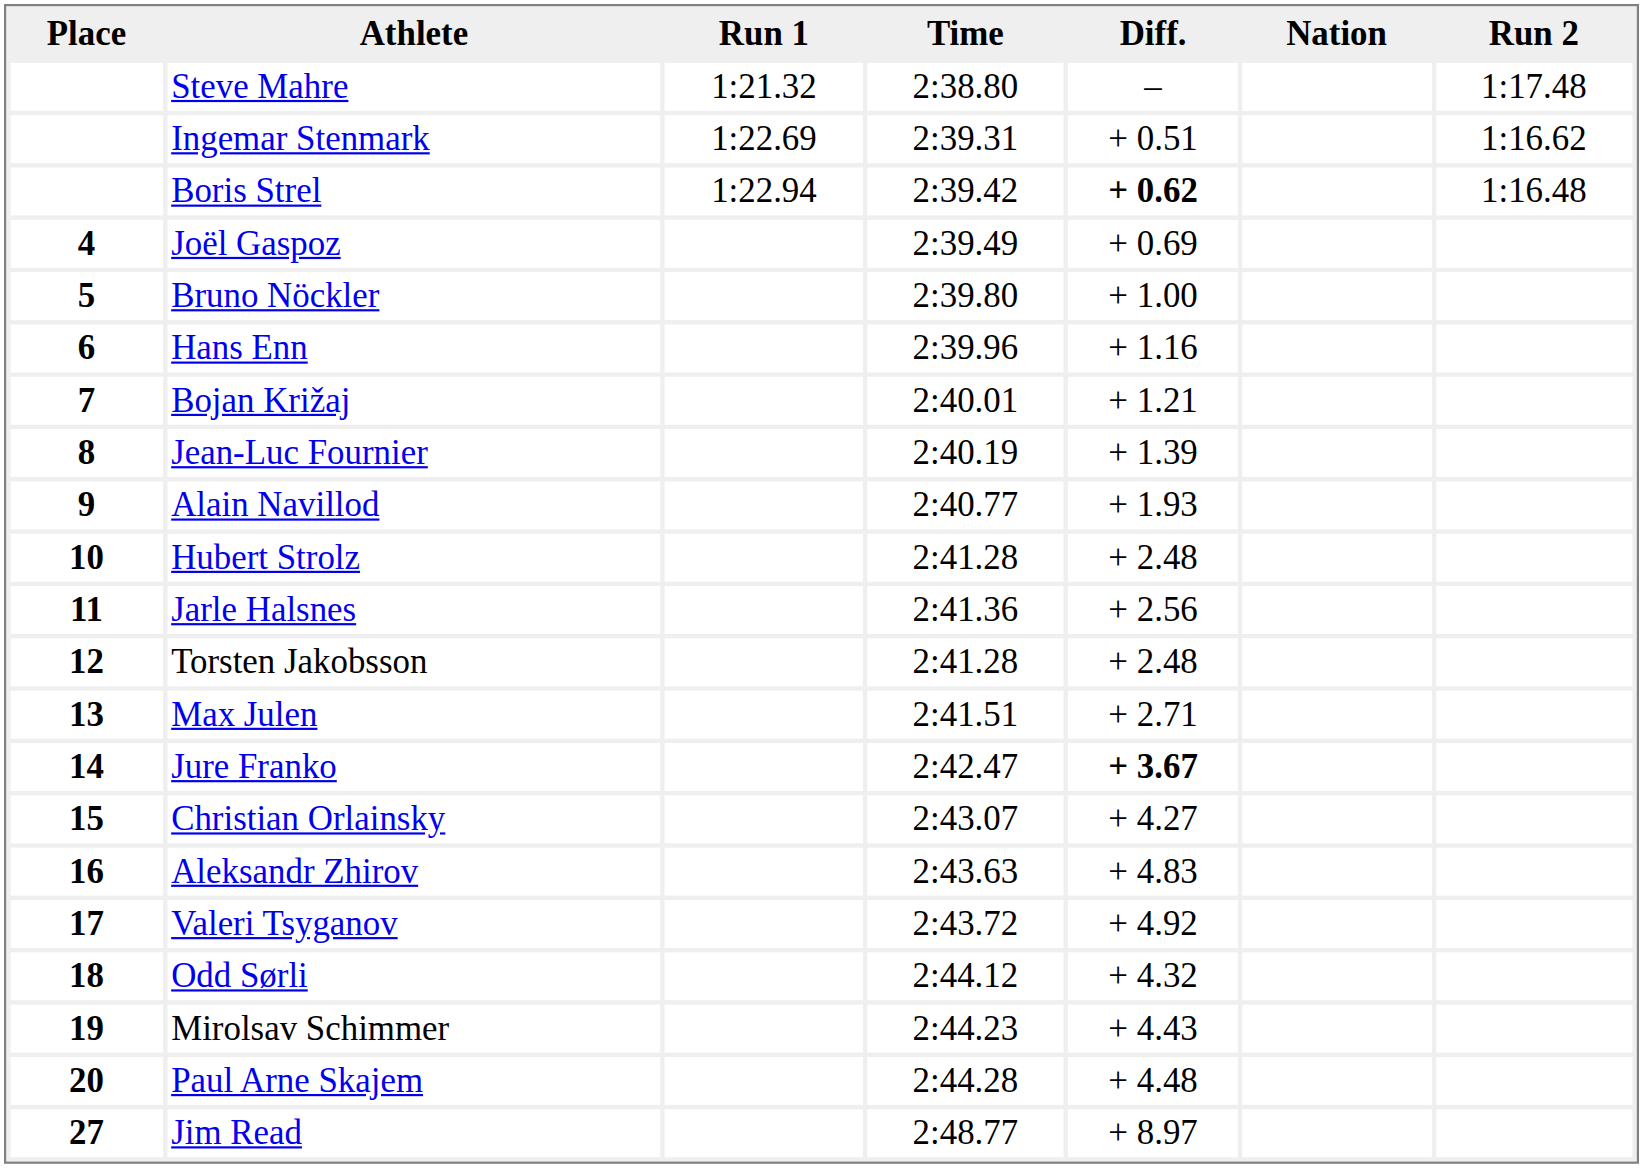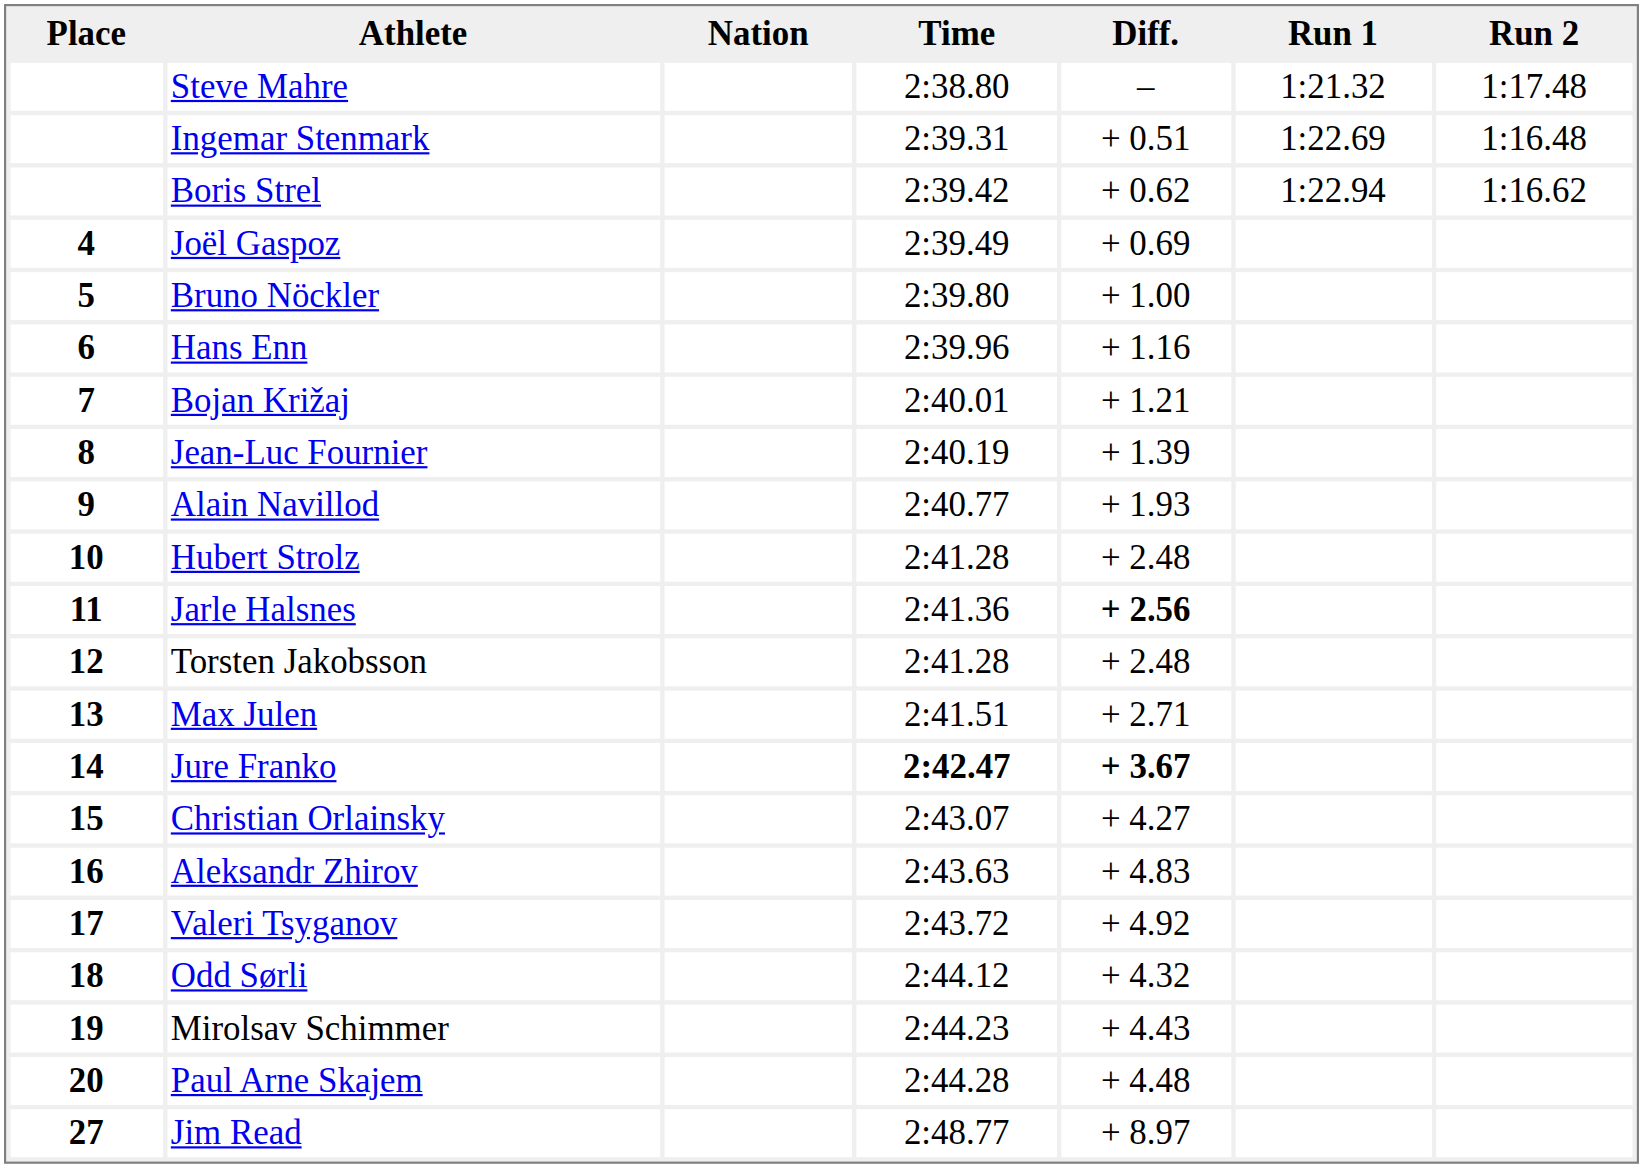 <table style="border-style:solid;border-width:1px;border-color:#808080;background-color:#EFEFEF" cellspacing="2" cellpadding="2" width="750px">
 <tr bgcolor="#EFEFEF">
 <th>Place</th>
 <th>Athlete</th>
-<th>Run 1</th>
+<th>Nation</th>
 <th>Time</th>
 <th>Diff.</th>
-<th>Nation</th>
+<th>Run 1</th>
 <th>Run 2</th>
 </tr>
 <tr align="center" valign="top" bgcolor="#FFFFFF">
 <th></th>
 <td align="left"><a href='#'>Steve Mahre</a></td>
-<td>1:21.32</td>
+<td align="left"></td>
 <td>2:38.80</td>
 <td>–</td>
-<td align="left"></td>
+<td>1:21.32</td>
 <td>1:17.48</td>
 </tr>
 <tr align="center" valign="top" bgcolor="#FFFFFF">
 <th></th>
 <td align="left"><a href='#'>Ingemar Stenmark</a></td>
-<td>1:22.69</td>
+<td align="left"></td>
 <td>2:39.31</td>
 <td>+ 0.51</td>
-<td align="left"></td>
-<td>1:16.62</td>
+<td>1:22.69</td>
+<td>1:16.48</td>
 </tr>
 <tr align="center" valign="top" bgcolor="#FFFFFF">
 <th></th>
 <td align="left"><a href='#'>Boris Strel</a></td>
+<td align="left"></td>
+<td>2:39.42</td>
+<td>+ 0.62</td>
 <td>1:22.94</td>
-<td>2:39.42</td>
-<td><strong>+ 0.62</strong></td>
-<td align="left"></td>
-<td>1:16.48</td>
+<td>1:16.62</td>
 </tr>
 <tr align="center" valign="top" bgcolor="#FFFFFF">
 <th>4</th>
 <td align="left"><a href='#'>Joël Gaspoz</a></td>
-<td></td>
+<td align="left"></td>
 <td>2:39.49</td>
 <td>+ 0.69</td>
-<td align="left"></td>
+<td></td>
 <td></td>
 </tr>
 <tr align="center" valign="top" bgcolor="#FFFFFF">
 <th>5</th>
 <td align="left"><a href='#'>Bruno Nöckler</a></td>
-<td></td>
+<td align="left"></td>
 <td>2:39.80</td>
 <td>+ 1.00</td>
-<td align="left"></td>
+<td></td>
 <td></td>
 </tr>
 <tr align="center" valign="top" bgcolor="#FFFFFF">
 <th>6</th>
 <td align="left"><a href='#'>Hans Enn</a></td>
-<td></td>
+<td align="left"></td>
 <td>2:39.96</td>
 <td>+ 1.16</td>
-<td align="left"></td>
+<td></td>
 <td></td>
 </tr>
 <tr align="center" valign="top" bgcolor="#FFFFFF">
 <th>7</th>
 <td align="left"><a href='#'>Bojan Križaj</a></td>
-<td></td>
+<td align="left"></td>
 <td>2:40.01</td>
 <td>+ 1.21</td>
-<td align="left"></td>
+<td></td>
 <td></td>
 </tr>
 <tr align="center" valign="top" bgcolor="#FFFFFF">
 <th>8</th>
 <td align="left"><a href='#'>Jean-Luc Fournier</a></td>
-<td></td>
+<td align="left"></td>
 <td>2:40.19</td>
 <td>+ 1.39</td>
-<td align="left"></td>
+<td></td>
 <td></td>
 </tr>
 <tr align="center" valign="top" bgcolor="#FFFFFF">
 <th>9</th>
 <td align="left"><a href='#'>Alain Navillod</a></td>
-<td></td>
+<td align="left"></td>
 <td>2:40.77</td>
 <td>+ 1.93</td>
-<td align="left"></td>
+<td></td>
 <td></td>
 </tr>
 <tr align="center" valign="top" bgcolor="#FFFFFF">
 <th>10</th>
 <td align="left"><a href='#'>Hubert Strolz</a></td>
-<td></td>
+<td align="left"></td>
 <td>2:41.28</td>
 <td>+ 2.48</td>
-<td align="left"></td>
+<td></td>
 <td></td>
 </tr>
 <tr align="center" valign="top" bgcolor="#FFFFFF">
 <th>11</th>
 <td align="left"><a href='#'>Jarle Halsnes</a></td>
+<td align="left"></td>
+<td>2:41.36</td>
+<td><strong>+ 2.56</strong></td>
 <td></td>
-<td>2:41.36</td>
-<td>+ 2.56</td>
-<td align="left"></td>
 <td></td>
 </tr>
 <tr align="center" valign="top" bgcolor="#FFFFFF">
 <th>12</th>
 <td align="left">Torsten Jakobsson</td>
-<td></td>
+<td align="left"></td>
 <td>2:41.28</td>
 <td>+ 2.48</td>
-<td align="left"></td>
+<td></td>
 <td></td>
 </tr>
 <tr align="center" valign="top" bgcolor="#FFFFFF">
 <th>13</th>
 <td align="left"><a href='#'>Max Julen</a></td>
-<td></td>
+<td align="left"></td>
 <td>2:41.51</td>
 <td>+ 2.71</td>
-<td align="left"></td>
+<td></td>
 <td></td>
 </tr>
 <tr align="center" valign="top" bgcolor="#FFFFFF">
 <th>14</th>
 <td align="left"><a href='#'>Jure Franko</a></td>
+<td align="left"></td>
+<td><strong>2:42.47</strong></td>
+<td><strong>+ 3.67</strong></td>
 <td></td>
-<td>2:42.47</td>
-<td><strong>+ 3.67</strong></td>
-<td align="left"></td>
 <td></td>
 </tr>
 <tr align="center" valign="top" bgcolor="#FFFFFF">
 <th>15</th>
 <td align="left"><a href='#'>Christian Orlainsky</a></td>
-<td></td>
+<td align="left"></td>
 <td>2:43.07</td>
 <td>+ 4.27</td>
-<td align="left"></td>
+<td></td>
 <td></td>
 </tr>
 <tr align="center" valign="top" bgcolor="#FFFFFF">
 <th>16</th>
 <td align="left"><a href='#'>Aleksandr Zhirov</a></td>
-<td></td>
+<td align="left"></td>
 <td>2:43.63</td>
 <td>+ 4.83</td>
-<td align="left"></td>
+<td></td>
 <td></td>
 </tr>
 <tr align="center" valign="top" bgcolor="#FFFFFF">
 <th>17</th>
 <td align="left"><a href='#'>Valeri Tsyganov</a></td>
-<td></td>
+<td align="left"></td>
 <td>2:43.72</td>
 <td>+ 4.92</td>
-<td align="left"></td>
+<td></td>
 <td></td>
 </tr>
 <tr align="center" valign="top" bgcolor="#FFFFFF">
 <th>18</th>
 <td align="left"><a href='#'>Odd Sørli</a></td>
-<td></td>
+<td align="left"></td>
 <td>2:44.12</td>
 <td>+ 4.32</td>
-<td align="left"></td>
+<td></td>
 <td></td>
 </tr>
 <tr align="center" valign="top" bgcolor="#FFFFFF">
 <th>19</th>
 <td align="left">Mirolsav Schimmer</td>
-<td></td>
+<td align="left"></td>
 <td>2:44.23</td>
 <td>+ 4.43</td>
-<td align="left"></td>
+<td></td>
 <td></td>
 </tr>
 <tr align="center" valign="top" bgcolor="#FFFFFF">
 <th>20</th>
 <td align="left"><a href='#'>Paul Arne Skajem</a></td>
-<td></td>
+<td align="left"></td>
 <td>2:44.28</td>
 <td>+ 4.48</td>
-<td align="left"></td>
+<td></td>
 <td></td>
 </tr>
 <tr align="center" valign="top" bgcolor="#FFFFFF">
 <th>27</th>
 <td align="left"><a href='#'>Jim Read</a></td>
-<td></td>
+<td align="left"></td>
 <td>2:48.77</td>
 <td>+ 8.97</td>
-<td align="left"></td>
+<td></td>
 <td></td>
 </tr>
 </table>
